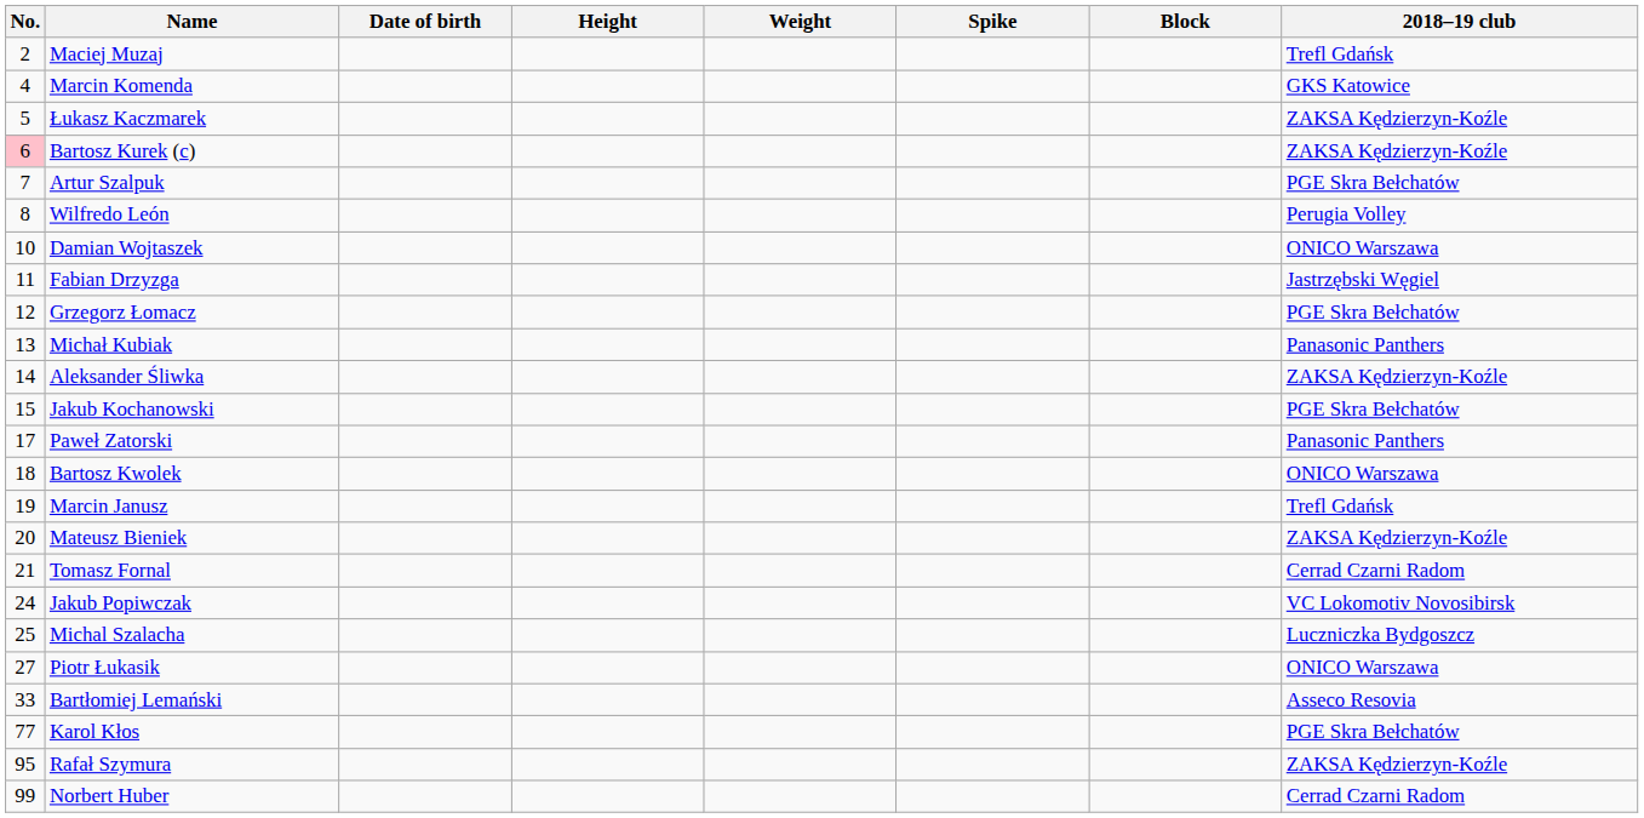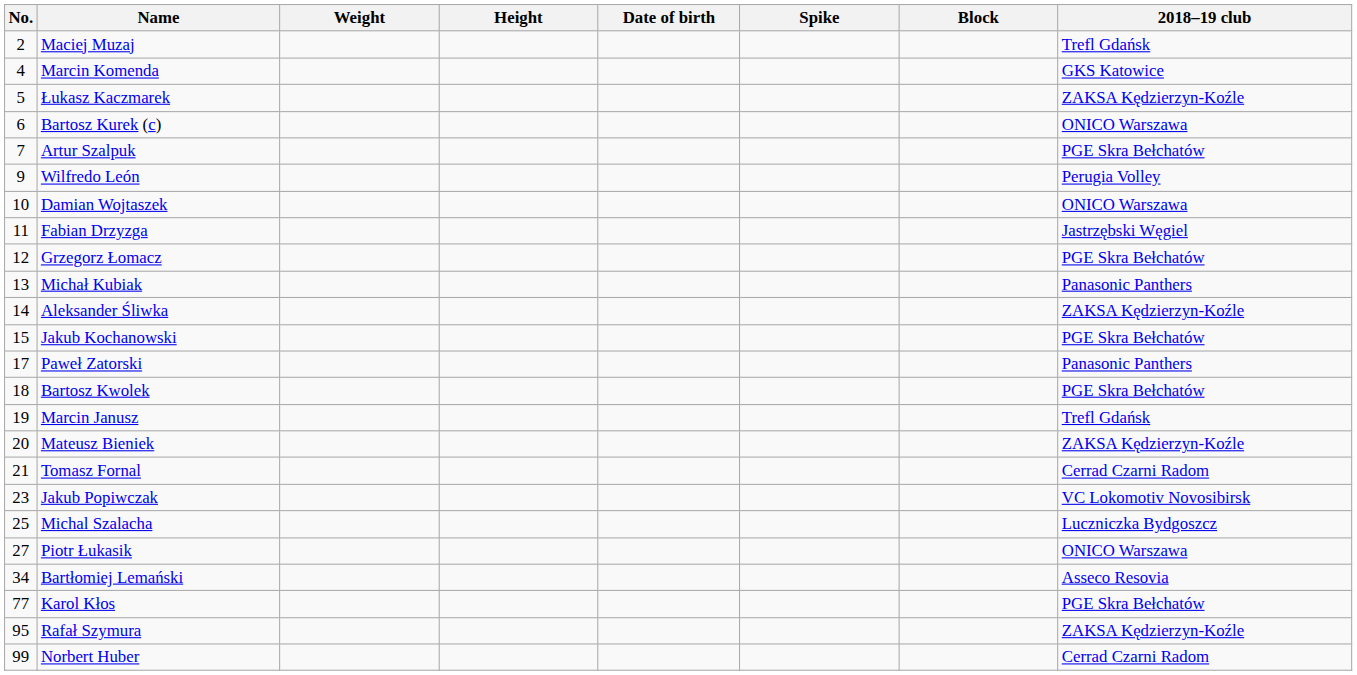 <table class="wikitable sortable" style="font-size:100%; text-align:center;">
 <tr>
 <th>No.</th>
 <th style="width:14em">Name</th>
+<th style="width:9em">Weight</th>
+<th style="width:9em">Height</th>
 <th style="width:8em">Date of birth</th>
-<th style="width:9em">Height</th>
-<th style="width:9em">Weight</th>
 <th style="width:9em">Spike</th>
 <th style="width:9em">Block</th>
 <th style="width:17em">2018–19 club</th>
 </tr>
 <tr>
 <td>2</td>
 <td style="text-align:left;"><a href='#'>Maciej Muzaj</a></td>
-<td style="text-align:right;"></td>
 <td></td>
 <td></td>
+<td style="text-align:right;"></td>
 <td></td>
 <td></td>
 <td style="text-align:left;"> <a href='#'>Trefl Gdańsk</a></td>
 </tr>
 <tr>
 <td>4</td>
 <td style="text-align:left;"><a href='#'>Marcin Komenda</a></td>
-<td style="text-align:right;"></td>
 <td></td>
 <td></td>
+<td style="text-align:right;"></td>
 <td></td>
 <td></td>
 <td style="text-align:left;"> <a href='#'>GKS Katowice</a></td>
 </tr>
 <tr>
 <td>5</td>
 <td style="text-align:left;"><a href='#'>Łukasz Kaczmarek</a></td>
-<td style="text-align:right;"></td>
 <td></td>
 <td></td>
+<td style="text-align:right;"></td>
 <td></td>
 <td></td>
 <td style="text-align:left;"> <a href='#'>ZAKSA Kędzierzyn-Koźle</a></td>
 </tr>
 <tr>
-<td style="background: pink;">6</td>
+<td>6</td>
 <td style="text-align:left;"><a href='#'>Bartosz Kurek</a> (<a href='#'>c</a>)</td>
+<td></td>
+<td></td>
 <td style="text-align:right;"></td>
 <td></td>
 <td></td>
-<td></td>
-<td></td>
-<td style="text-align:left;"> <a href='#'>ZAKSA Kędzierzyn-Koźle</a></td>
+<td style="text-align:left;"> <a href='#'>ONICO Warszawa</a></td>
 </tr>
 <tr>
 <td>7</td>
 <td style="text-align:left;"><a href='#'>Artur Szalpuk</a></td>
-<td style="text-align:right;"></td>
 <td></td>
 <td></td>
+<td style="text-align:right;"></td>
 <td></td>
 <td></td>
 <td style="text-align:left;"> <a href='#'>PGE Skra Bełchatów</a></td>
 </tr>
 <tr>
-<td>8</td>
+<td>9</td>
 <td style="text-align:left;"><a href='#'>Wilfredo León</a></td>
-<td style="text-align:right;"></td>
 <td></td>
 <td></td>
+<td style="text-align:right;"></td>
 <td></td>
 <td></td>
 <td style="text-align:left;"> <a href='#'>Perugia Volley</a></td>
 </tr>
 <tr>
 <td>10</td>
 <td style="text-align:left;"><a href='#'>Damian Wojtaszek</a></td>
-<td style="text-align:right;"></td>
 <td></td>
 <td></td>
+<td style="text-align:right;"></td>
 <td></td>
 <td></td>
 <td style="text-align:left;"> <a href='#'>ONICO Warszawa</a></td>
 </tr>
 <tr>
 <td>11</td>
 <td style="text-align:left;"><a href='#'>Fabian Drzyzga</a></td>
-<td style="text-align:right;"></td>
 <td></td>
 <td></td>
+<td style="text-align:right;"></td>
 <td></td>
 <td></td>
 <td style="text-align:left;"> <a href='#'>Jastrzębski Węgiel</a></td>
 </tr>
 <tr>
 <td>12</td>
 <td style="text-align:left;"><a href='#'>Grzegorz Łomacz</a></td>
-<td style="text-align:right;"></td>
 <td></td>
 <td></td>
+<td style="text-align:right;"></td>
 <td></td>
 <td></td>
 <td style="text-align:left;"> <a href='#'>PGE Skra Bełchatów</a></td>
 </tr>
 <tr>
 <td>13</td>
 <td style="text-align:left;"><a href='#'>Michał Kubiak</a></td>
-<td style="text-align:right;"></td>
 <td></td>
 <td></td>
+<td style="text-align:right;"></td>
 <td></td>
 <td></td>
 <td style="text-align:left;"> <a href='#'>Panasonic Panthers</a></td>
 </tr>
 <tr>
 <td>14</td>
 <td style="text-align:left;"><a href='#'>Aleksander Śliwka</a></td>
-<td style="text-align:right;"></td>
 <td></td>
 <td></td>
+<td style="text-align:right;"></td>
 <td></td>
 <td></td>
 <td style="text-align:left;"> <a href='#'>ZAKSA Kędzierzyn-Koźle</a></td>
 </tr>
 <tr>
 <td>15</td>
 <td style="text-align:left;"><a href='#'>Jakub Kochanowski</a></td>
-<td style="text-align:right;"></td>
 <td></td>
 <td></td>
+<td style="text-align:right;"></td>
 <td></td>
 <td></td>
 <td style="text-align:left;"> <a href='#'>PGE Skra Bełchatów</a></td>
 </tr>
 <tr>
 <td>17</td>
 <td style="text-align:left;"><a href='#'>Paweł Zatorski</a></td>
-<td style="text-align:right;"></td>
 <td></td>
 <td></td>
+<td style="text-align:right;"></td>
 <td></td>
 <td></td>
 <td style="text-align:left;"> <a href='#'>Panasonic Panthers</a></td>
 </tr>
 <tr>
 <td>18</td>
 <td style="text-align:left;"><a href='#'>Bartosz Kwolek</a></td>
+<td></td>
+<td></td>
 <td style="text-align:right;"></td>
 <td></td>
 <td></td>
-<td></td>
-<td></td>
-<td style="text-align:left;"> <a href='#'>ONICO Warszawa</a></td>
+<td style="text-align:left;"> <a href='#'>PGE Skra Bełchatów</a></td>
 </tr>
 <tr>
 <td>19</td>
 <td style="text-align:left;"><a href='#'>Marcin Janusz</a></td>
-<td style="text-align:right;"></td>
 <td></td>
 <td></td>
+<td style="text-align:right;"></td>
 <td></td>
 <td></td>
 <td style="text-align:left;"> <a href='#'>Trefl Gdańsk</a></td>
 </tr>
 <tr>
 <td>20</td>
 <td style="text-align:left;"><a href='#'>Mateusz Bieniek</a></td>
-<td style="text-align:right;"></td>
 <td></td>
 <td></td>
+<td style="text-align:right;"></td>
 <td></td>
 <td></td>
 <td style="text-align:left;"> <a href='#'>ZAKSA Kędzierzyn-Koźle</a></td>
 </tr>
 <tr>
 <td>21</td>
 <td style="text-align:left;"><a href='#'>Tomasz Fornal</a></td>
-<td style="text-align:right;"></td>
 <td></td>
 <td></td>
+<td style="text-align:right;"></td>
 <td></td>
 <td></td>
 <td style="text-align:left;"> <a href='#'>Cerrad Czarni Radom</a></td>
 </tr>
 <tr>
-<td>24</td>
+<td>23</td>
 <td style="text-align:left;"><a href='#'>Jakub Popiwczak</a></td>
-<td style="text-align:right;"></td>
 <td></td>
 <td></td>
+<td style="text-align:right;"></td>
 <td></td>
 <td></td>
 <td style="text-align:left;"> <a href='#'>VC Lokomotiv Novosibirsk</a></td>
 </tr>
 <tr>
 <td>25</td>
 <td style="text-align:left;"><a href='#'>Michal Szalacha</a></td>
-<td style="text-align:right;"></td>
 <td></td>
 <td></td>
+<td style="text-align:right;"></td>
 <td></td>
 <td></td>
 <td style="text-align:left;"> <a href='#'>Luczniczka Bydgoszcz</a></td>
 </tr>
 <tr>
 <td>27</td>
 <td style="text-align:left;"><a href='#'>Piotr Łukasik</a></td>
-<td style="text-align:right;"></td>
 <td></td>
 <td></td>
+<td style="text-align:right;"></td>
 <td></td>
 <td></td>
 <td style="text-align:left;"> <a href='#'>ONICO Warszawa</a></td>
 </tr>
 <tr>
-<td>33</td>
+<td>34</td>
 <td style="text-align:left;"><a href='#'>Bartłomiej Lemański</a></td>
-<td style="text-align:right;"></td>
 <td></td>
 <td></td>
+<td style="text-align:right;"></td>
 <td></td>
 <td></td>
 <td style="text-align:left;"> <a href='#'>Asseco Resovia</a></td>
 </tr>
 <tr>
 <td>77</td>
 <td style="text-align:left;"><a href='#'>Karol Kłos</a></td>
-<td style="text-align:right;"></td>
 <td></td>
 <td></td>
+<td style="text-align:right;"></td>
 <td></td>
 <td></td>
 <td style="text-align:left;"> <a href='#'>PGE Skra Bełchatów</a></td>
 </tr>
 <tr>
 <td>95</td>
 <td style="text-align:left;"><a href='#'>Rafał Szymura</a></td>
-<td style="text-align:right;"></td>
 <td></td>
 <td></td>
+<td style="text-align:right;"></td>
 <td></td>
 <td></td>
 <td style="text-align:left;"> <a href='#'>ZAKSA Kędzierzyn-Koźle</a></td>
 </tr>
 <tr>
 <td>99</td>
 <td style="text-align:left;"><a href='#'>Norbert Huber</a></td>
-<td style="text-align:right;"></td>
 <td></td>
 <td></td>
+<td style="text-align:right;"></td>
 <td></td>
 <td></td>
 <td style="text-align:left;"> <a href='#'>Cerrad Czarni Radom</a></td>
 </tr>
 </table>
